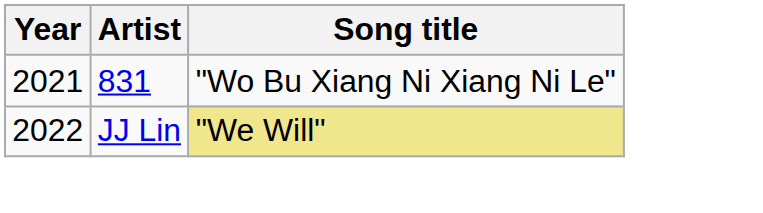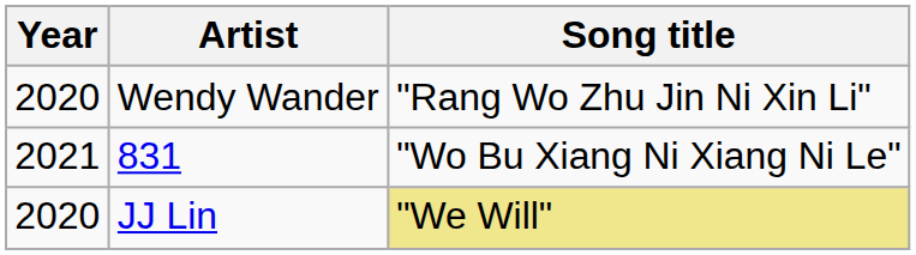 <table class="wikitable sortable">
 <tr>
 <th>Year</th>
 <th>Artist</th>
 <th>Song title</th>
 </tr>
 <tr>
+<td>2020</td>
+<td>Wendy Wander</td>
+<td>"Rang Wo Zhu Jin Ni Xin Li"</td>
+</tr>
+<tr>
 <td>2021</td>
 <td><a href='#'>831</a></td>
 <td>"Wo Bu Xiang Ni Xiang Ni Le"</td>
 </tr>
 <tr>
-<td>2022</td>
+<td>2020</td>
 <td><a href='#'>JJ Lin</a></td>
 <td style="background: khaki;">"We Will"</td>
 </tr>
 </table>
